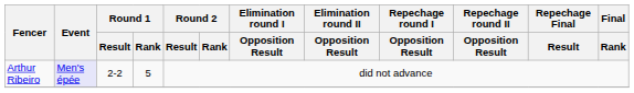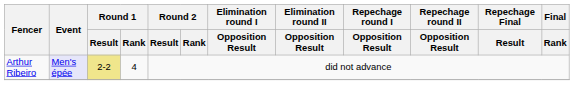 <table class=wikitable style="font-size:90%">
 <tr>
 <th rowspan=2>Fencer</th>
 <th rowspan=2>Event</th>
 <th colspan=2>Round 1</th>
 <th colspan=2>Round 2</th>
 <th colspan=1>Elimination round I</th>
 <th colspan=1>Elimination round II</th>
 <th colspan=1>Repechage round I</th>
 <th colspan=1>Repechage round II</th>
 <th colspan=1>Repechage Final</th>
 <th colspan=2>Final</th>
 </tr>
 <tr>
 <th>Result</th>
 <th>Rank</th>
 <th>Result</th>
 <th>Rank</th>
 <th>Opposition Result</th>
 <th>Opposition Result</th>
 <th>Opposition Result</th>
 <th>Opposition Result</th>
 <th>Result</th>
 <th>Rank</th>
 </tr>
 <tr>
 <td><a href='#'>Arthur Ribeiro</a></td>
 <td style="background: lavender;"><a href='#'>Men's épée</a></td>
-<td align=center>2-2</td>
-<td align=center>5</td>
+<td align=center style="background: khaki;">2-2</td>
+<td align=center>4</td>
 <td align=center colspan=8>did not advance</td>
 </tr>
 <tr>
 </tr>
 </table>
